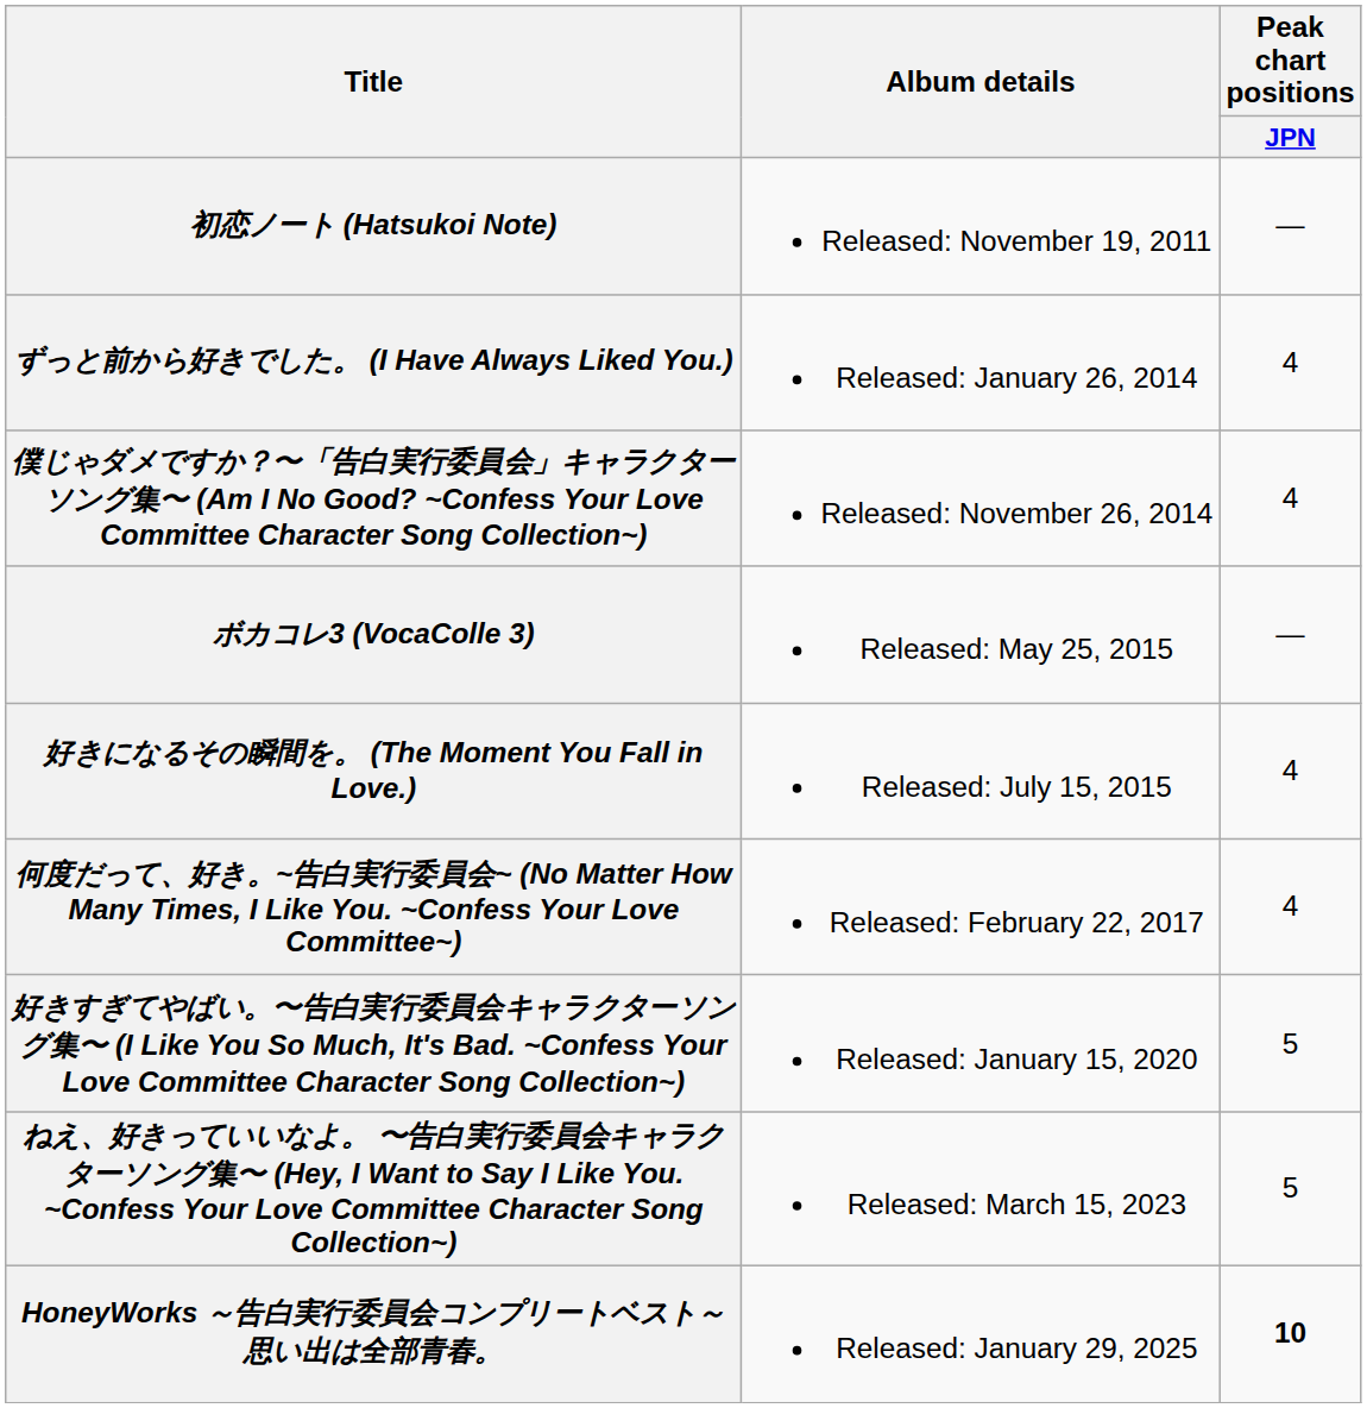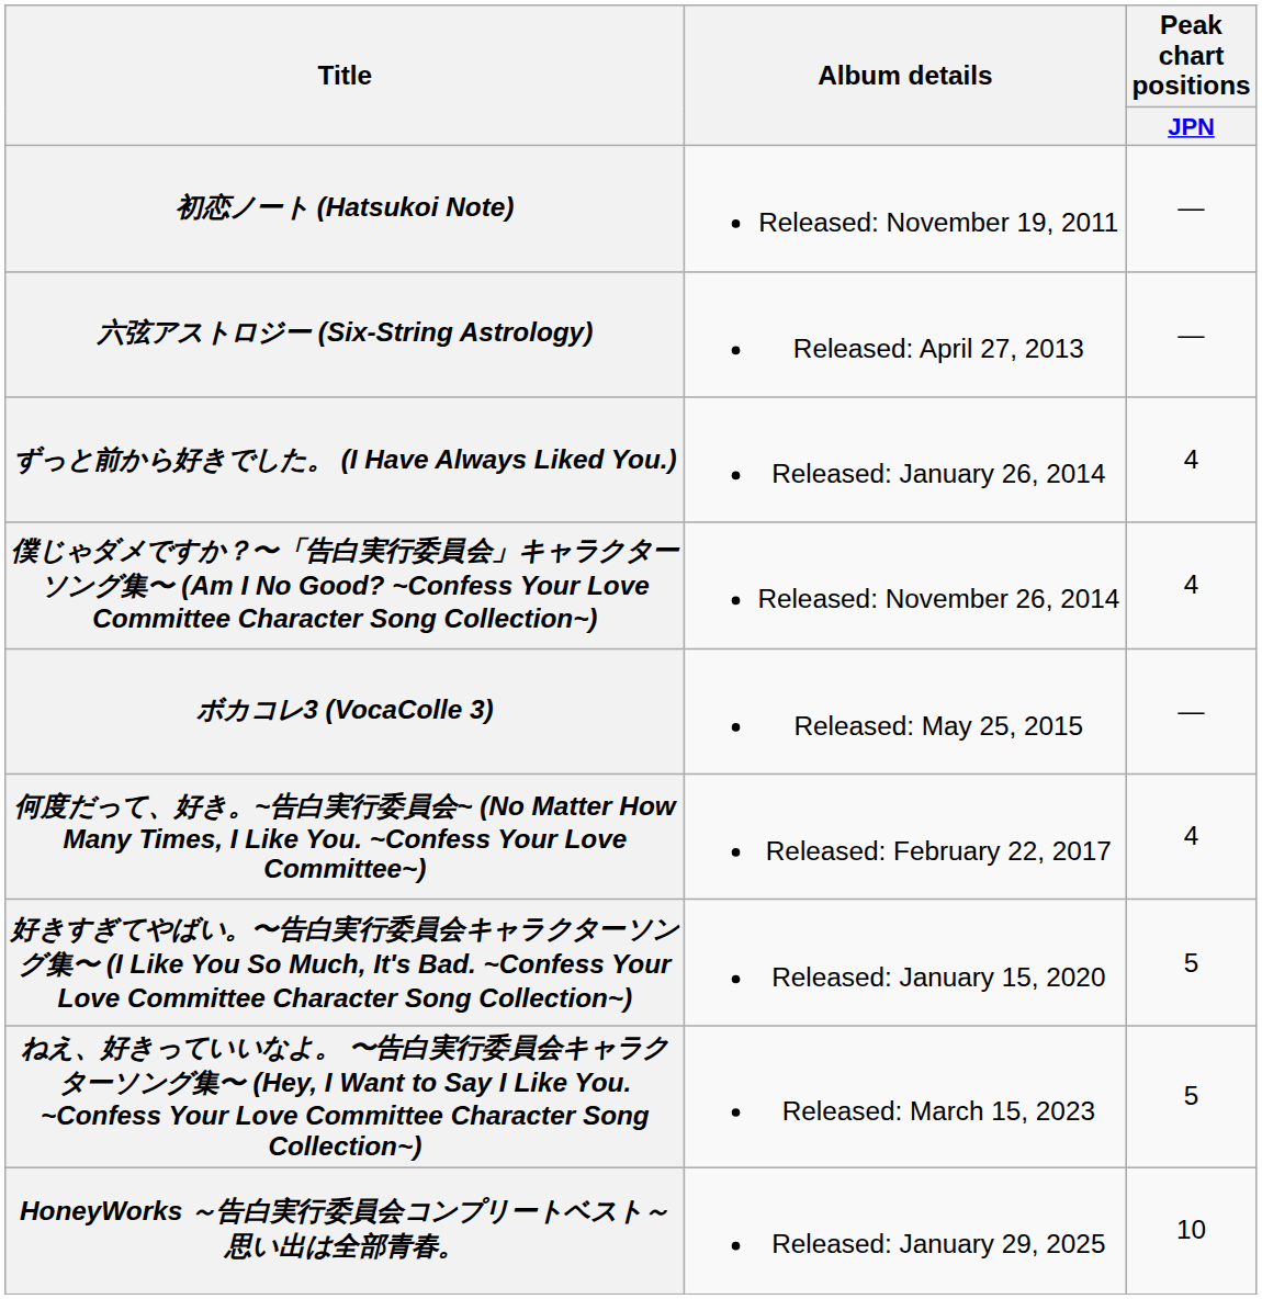 <table class="wikitable plainrowheaders" style="text-align:center;">
 <tr>
 <th scope="col" rowspan="2" style="width:25em;">Title</th>
 <th scope="col" rowspan="2">Album details</th>
 <th scope="col">Peak chart positions</th>
 </tr>
 <tr>
 <th scope="col" style="width:2.5em;font-size:90%;"><a href='#'>JPN</a><br></th>
 </tr>
 <tr>
 <th scope="row"><em>初恋ノート (Hatsukoi Note)</em></th>
 <td><br><ul><li>Released: November 19, 2011</li></ul></td>
+<td>—</td>
+</tr>
+<tr>
+<th scope="row"><em>六弦アストロジー (Six-String Astrology)</em></th>
+<td><br><ul><li>Released: April 27, 2013</li></ul></td>
 <td>—</td>
 </tr>
 <tr>
 <th scope="row"><em>ずっと前から好きでした。 (I Have Always Liked You.)</em></th>
 <td><br><ul><li>Released: January 26, 2014</li></ul></td>
 <td>4</td>
 </tr>
 <tr>
 <th scope="row"><em>僕じゃダメですか？〜「告白実行委員会」キャラクターソング集〜 (Am I No Good? ~Confess Your Love Committee Character Song Collection~)</em></th>
 <td><br><ul><li>Released: November 26, 2014</li></ul></td>
 <td>4</td>
 </tr>
 <tr>
 <th scope="row"><em> ボカコレ3 (VocaColle 3)</em></th>
 <td><br><ul><li>Released: May 25, 2015</li></ul></td>
 <td>—</td>
-</tr>
-<tr>
-<th scope="row"><em> 好きになるその瞬間を。 (The Moment You Fall in Love.)</em></th>
-<td><br><ul><li>Released: July 15, 2015</li></ul></td>
-<td>4</td>
 </tr>
 <tr>
 <th scope="row"><em> 何度だって、好き。~告白実行委員会~ (No Matter How Many Times, I Like You. ~Confess Your Love Committee~)</em></th>
 <td><br><ul><li>Released: February 22, 2017</li></ul></td>
 <td>4</td>
 </tr>
 <tr>
 <th scope="row"><em> 好きすぎてやばい。〜告白実行委員会キャラクターソング集〜 (I Like You So Much, It's Bad. ~Confess Your Love Committee Character Song Collection~)</em></th>
 <td><br><ul><li>Released: January 15, 2020</li></ul></td>
 <td>5</td>
 </tr>
 <tr>
 <th scope="row"><em> ねえ、好きっていいなよ。 〜告白実行委員会キャラクターソング集〜 (Hey, I Want to Say I Like You.  ~Confess Your Love Committee Character Song Collection~)</em></th>
 <td><br><ul><li>Released: March 15, 2023</li></ul></td>
 <td>5</td>
 </tr>
 <tr>
 <th scope="row"><em>HoneyWorks ～告白実行委員会コンプリートベスト～ 思い出は全部青春。</em></th>
 <td><br><ul><li>Released: January 29, 2025</li></ul></td>
-<td><strong>10</strong></td>
+<td>10</td>
 </tr>
 </table>
